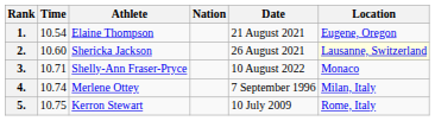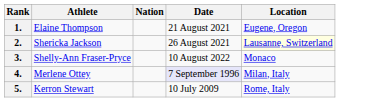 <table class="wikitable">
 <tr>
 <th>Rank</th>
-<th>Time</th>
 <th>Athlete</th>
 <th>Nation</th>
 <th>Date</th>
 <th>Location</th>
 </tr>
 <tr>
 <th>1.</th>
-<td>10.54</td>
 <td><a href='#'>Elaine Thompson</a></td>
 <td></td>
 <td>21 August 2021</td>
 <td><a href='#'>Eugene, Oregon</a></td>
 </tr>
 <tr>
 <th>2.</th>
-<td>10.60</td>
 <td><a href='#'>Shericka Jackson</a></td>
 <td></td>
 <td>26 August 2021</td>
 <td style="background: lightyellow;"><a href='#'>Lausanne, Switzerland</a></td>
 </tr>
 <tr>
 <th>3.</th>
-<td>10.71</td>
 <td><a href='#'>Shelly-Ann Fraser-Pryce</a></td>
 <td></td>
 <td>10 August 2022</td>
 <td><a href='#'>Monaco</a></td>
 </tr>
 <tr>
 <th>4.</th>
-<td>10.74</td>
 <td><a href='#'>Merlene Ottey</a></td>
 <td></td>
-<td>7 September 1996</td>
+<td style="background: lavender;">7 September 1996</td>
 <td><a href='#'>Milan, Italy</a></td>
 </tr>
 <tr>
 <th>5.</th>
-<td>10.75</td>
 <td><a href='#'>Kerron Stewart</a></td>
 <td></td>
 <td>10 July 2009</td>
 <td><a href='#'>Rome, Italy</a></td>
 </tr>
 </table>
